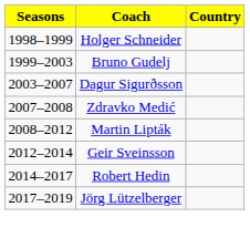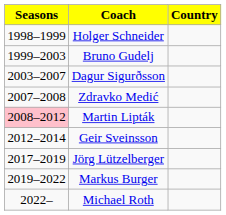 <table class="wikitable" style="text-align: center">
 <tr>
 <th style="color:#000000; background:#FFFF00;">Seasons</th>
 <th style="color:#000000; background:#FFFF00;">Coach</th>
 <th style="color:#000000; background:#FFFF00;">Country</th>
 </tr>
 <tr>
 <td style="text-align: center">1998–1999</td>
 <td style="text-align: center"><a href='#'>Holger Schneider</a></td>
 <td style="text-align: center"></td>
 </tr>
 <tr>
 <td style="text-align: center">1999–2003</td>
 <td style="text-align: center"><a href='#'>Bruno Gudelj</a></td>
 <td style="text-align: center"></td>
 </tr>
 <tr>
 <td style="text-align: center">2003–2007</td>
 <td style="text-align: center"><a href='#'>Dagur Sigurðsson</a></td>
 <td style="text-align: center"></td>
 </tr>
 <tr>
 <td style="text-align: center">2007–2008</td>
 <td style="text-align: center"><a href='#'>Zdravko Medić</a></td>
 <td style="text-align: center"></td>
 </tr>
 <tr>
-<td style="text-align: center">2008–2012</td>
+<td style="background: pink; text-align: center">2008–2012</td>
 <td style="text-align: center"><a href='#'>Martin Lipták</a></td>
 <td style="text-align: center"></td>
 </tr>
 <tr>
 <td style="text-align: center">2012–2014</td>
 <td style="text-align: center"><a href='#'>Geir Sveinsson</a></td>
 <td style="text-align: center"></td>
 </tr>
 <tr>
-<td style="text-align: center">2014–2017</td>
-<td style="text-align: center"><a href='#'>Robert Hedin</a></td>
-<td style="text-align: center"></td>
-</tr>
-<tr>
 <td style="text-align: center">2017–2019</td>
 <td style="text-align: center"><a href='#'>Jörg Lützelberger</a></td>
 <td style="text-align: center"></td>
 </tr>
+<tr>
+<td style="text-align: center">2019–2022</td>
+<td style="text-align: center"><a href='#'>Markus Burger</a></td>
+<td style="text-align: center"></td>
+</tr>
+<tr>
+<td style="text-align: center">2022–</td>
+<td style="text-align: center"><a href='#'>Michael Roth</a></td>
+<td style="text-align: center"></td>
+</tr>
 </table>
